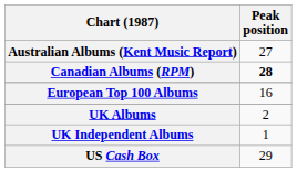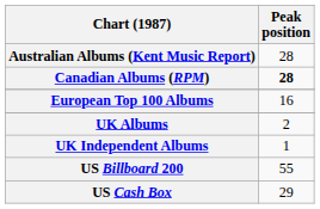 <table class="wikitable sortable plainrowheaders" style="text-align:center">
 <tr>
 <th scope="col">Chart (1987)</th>
 <th scope="col">Peak<br>position</th>
 </tr>
 <tr>
 <th scope="row">Australian Albums (<a href='#'>Kent Music Report</a>)</th>
-<td>27</td>
+<td>28</td>
 </tr>
 <tr>
 <th scope="row"><a href='#'>Canadian Albums</a> (<em><a href='#'>RPM</a></em>)</th>
 <td><strong>28</strong></td>
 </tr>
 <tr>
 </tr>
 <tr>
 <th scope="row"><a href='#'>European Top 100 Albums</a></th>
 <td>16</td>
 </tr>
 <tr>
 </tr>
 <tr>
 </tr>
 <tr>
 </tr>
 <tr>
 <th scope="row"><a href='#'>UK Albums</a></th>
 <td>2</td>
 </tr>
 <tr>
 <th scope="row"><a href='#'>UK Independent Albums</a></th>
 <td>1</td>
 </tr>
 <tr>
+<th scope="row">US <a href='#'><em>Billboard</em> 200</a></th>
+<td>55</td>
+</tr>
+<tr>
 <th scope="row">US <a href='#'><em>Cash Box</em></a></th>
 <td>29</td>
 </tr>
 </table>
